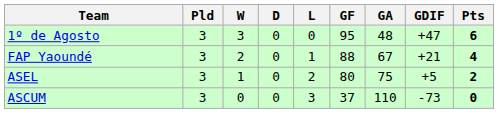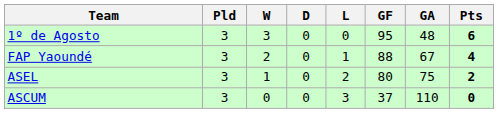 <table class=wikitable style="text-align:center" width=500>
 <tr>
 <th width=25%>Team</th>
 <th width=5%>Pld</th>
 <th width=5%>W</th>
 <th width=5%>D</th>
 <th width=5%>L</th>
 <th width=5%>GF</th>
 <th width=5%>GA</th>
-<th width=5%>GDIF</th>
 <th width=5%>Pts</th>
 </tr>
 <tr bgcolor=#ccffcc>
 <td align="left"> <a href='#'>1º de Agosto</a></td>
 <td>3</td>
 <td>3</td>
 <td>0</td>
 <td>0</td>
 <td>95</td>
 <td>48</td>
-<td>+47</td>
 <td><strong>6</strong></td>
 </tr>
 <tr bgcolor=#ccffcc>
 <td align="left"> <a href='#'>FAP Yaoundé</a></td>
 <td>3</td>
 <td>2</td>
 <td>0</td>
 <td>1</td>
 <td>88</td>
 <td>67</td>
-<td>+21</td>
 <td><strong>4</strong></td>
 </tr>
 <tr bgcolor=#ccffcc>
 <td align="left"> <a href='#'>ASEL</a></td>
 <td>3</td>
 <td>1</td>
 <td>0</td>
 <td>2</td>
 <td>80</td>
 <td>75</td>
-<td>+5</td>
 <td><strong>2</strong></td>
 </tr>
 <tr bgcolor=#ccffcc>
 <td align="left"> <a href='#'>ASCUM</a></td>
 <td>3</td>
 <td>0</td>
 <td>0</td>
 <td>3</td>
 <td>37</td>
 <td>110</td>
-<td>-73</td>
 <td><strong>0</strong></td>
 </tr>
 </table>
